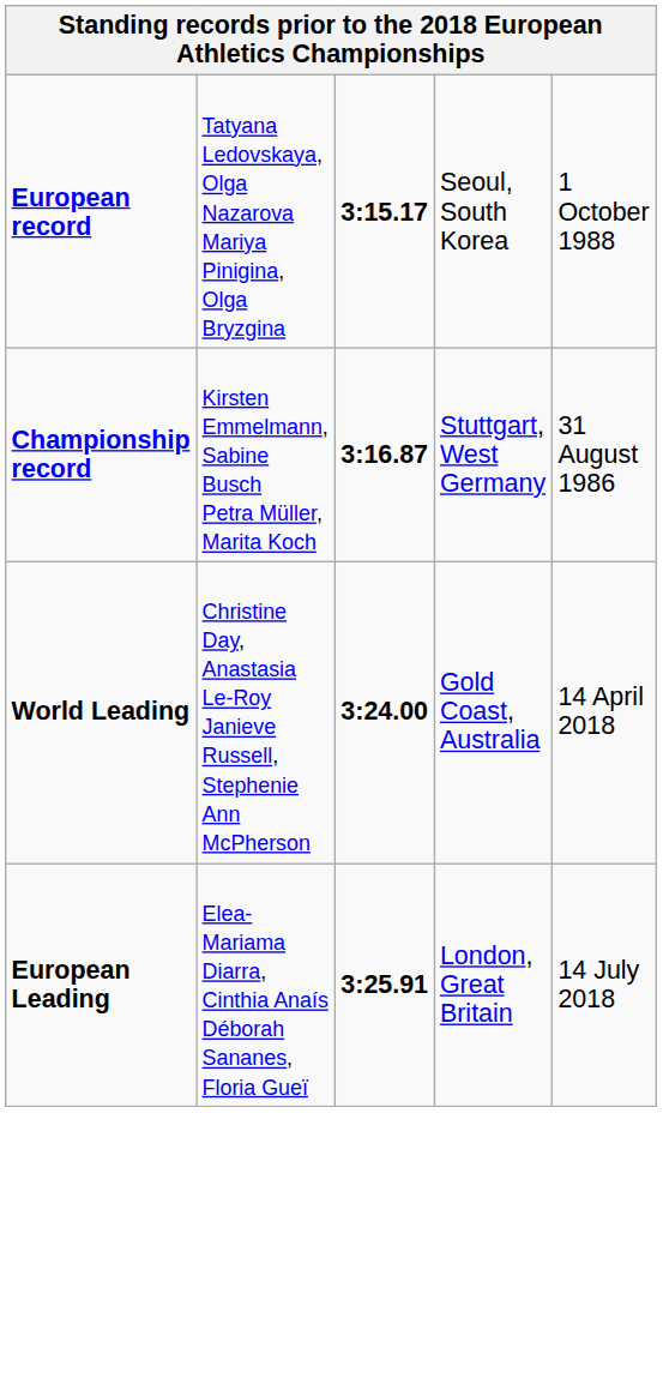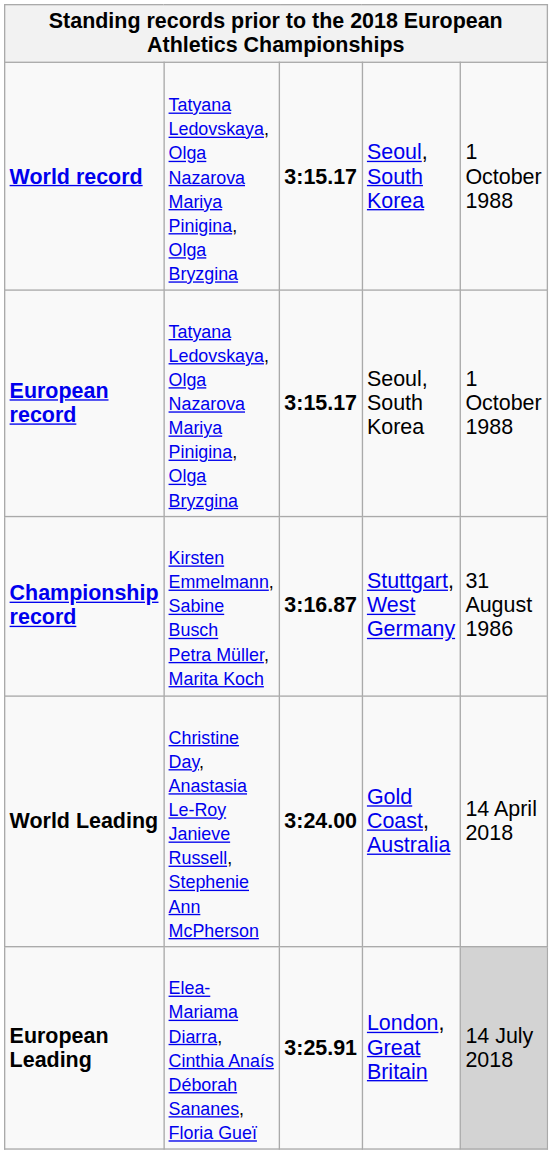 <table class="wikitable" width=65%>
 <tr>
 <th colspan="5">Standing records prior to the 2018 European Athletics Championships</th>
+</tr>
+<tr>
+<td><strong><a href='#'>World record</a></strong></td>
+<td><br><small><a href='#'>Tatyana Ledovskaya</a>, <a href='#'>Olga Nazarova</a><br><a href='#'>Mariya Pinigina</a>, <a href='#'>Olga Bryzgina</a></small></td>
+<td><strong>3:15.17</strong></td>
+<td><a href='#'>Seoul</a>, <a href='#'>South Korea</a></td>
+<td>1 October 1988</td>
 </tr>
 <tr>
 <td><strong><a href='#'>European record</a></strong></td>
 <td><br><small><a href='#'>Tatyana Ledovskaya</a>, <a href='#'>Olga Nazarova</a><br><a href='#'>Mariya Pinigina</a>, <a href='#'>Olga Bryzgina</a></small></td>
 <td><strong>3:15.17</strong></td>
 <td>Seoul, South Korea</td>
 <td>1 October 1988</td>
 </tr>
 <tr>
 <td><strong><a href='#'>Championship record</a></strong></td>
 <td><br><small><a href='#'>Kirsten Emmelmann</a>, <a href='#'>Sabine Busch</a><br><a href='#'>Petra Müller</a>, <a href='#'>Marita Koch</a></small></td>
 <td><strong>3:16.87</strong></td>
 <td><a href='#'>Stuttgart</a>, <a href='#'>West Germany</a></td>
 <td>31 August 1986</td>
 </tr>
 <tr>
 <td><strong>World Leading</strong></td>
 <td><br><small><a href='#'>Christine Day</a>, <a href='#'>Anastasia Le-Roy</a><br><a href='#'>Janieve Russell</a>, <a href='#'>Stephenie Ann McPherson</a></small></td>
 <td><strong>3:24.00 </strong></td>
 <td><a href='#'>Gold Coast</a>, <a href='#'>Australia</a></td>
 <td>14 April 2018</td>
 </tr>
 <tr>
 <td><strong>European Leading</strong></td>
 <td><br><small><a href='#'>Elea-Mariama Diarra</a>, <a href='#'>Cinthia Anaís</a><br><a href='#'>Déborah Sananes</a>, <a href='#'>Floria Gueï</a></small></td>
 <td><strong> 3:25.91</strong></td>
 <td><a href='#'>London</a>, <a href='#'>Great Britain</a></td>
-<td>14 July 2018</td>
+<td style="background: lightgrey;">14 July 2018</td>
 </tr>
 </table>
